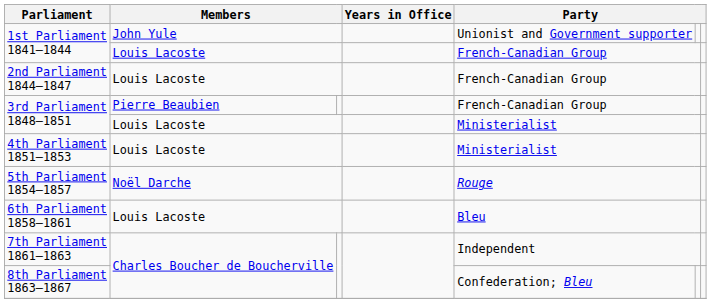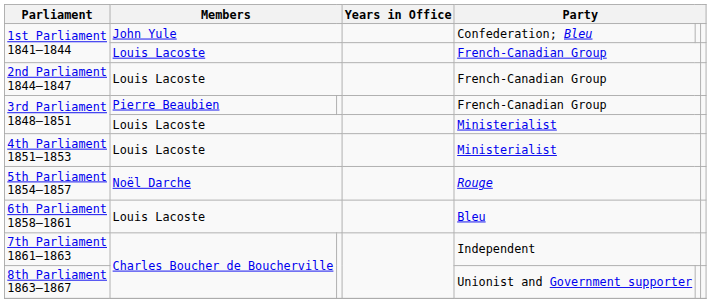 <table class="wikitable">
 <tr>
 <th>Parliament</th>
 <th colspan="2">Members</th>
 <th>Years in Office</th>
 <th colspan="3">Party</th>
 </tr>
 <tr>
 <td rowspan="2"><a href='#'>1st Parliament</a><br>1841–1844</td>
 <td colspan="2"><a href='#'>John Yule</a></td>
 <td></td>
-<td>Unionist and <a href='#'>Government supporter</a></td>
+<td>Confederation; <a href='#'><em>Bleu</em></a></td>
 <td></td>
 <td></td>
 </tr>
 <tr>
 <td colspan="2"><a href='#'>Louis Lacoste</a></td>
 <td></td>
 <td colspan="2"><a href='#'>French-Canadian Group</a></td>
 <td></td>
 </tr>
 <tr>
 <td><a href='#'>2nd Parliament</a> <br>1844–1847</td>
 <td colspan="2">Louis Lacoste</td>
 <td></td>
 <td colspan="2">French-Canadian Group</td>
 <td></td>
 </tr>
 <tr>
 <td rowspan="2"><a href='#'>3rd Parliament</a> <br> 1848–1851</td>
 <td><a href='#'>Pierre Beaubien</a></td>
 <td></td>
 <td></td>
 <td colspan="2">French-Canadian Group</td>
 <td></td>
 </tr>
 <tr>
 <td colspan="2">Louis Lacoste</td>
 <td></td>
 <td colspan="2"><a href='#'>Ministerialist</a></td>
 <td></td>
 </tr>
 <tr>
 <td><a href='#'>4th Parliament</a> <br> 1851–1853</td>
 <td colspan="2">Louis Lacoste</td>
 <td></td>
 <td colspan="2"><a href='#'>Ministerialist</a></td>
 <td></td>
 </tr>
 <tr>
 <td><a href='#'>5th Parliament</a> <br> 1854–1857</td>
 <td colspan="2"><a href='#'>Noël Darche</a></td>
 <td></td>
 <td colspan="2"><a href='#'><em>Rouge</em></a></td>
 <td></td>
 </tr>
 <tr>
 <td><a href='#'>6th Parliament</a> <br> 1858–1861</td>
 <td colspan="2">Louis Lacoste</td>
 <td></td>
 <td colspan="2"><a href='#'>Bleu</a></td>
 <td></td>
 </tr>
 <tr>
 <td><a href='#'>7th Parliament</a> <br> 1861–1863</td>
 <td rowspan="2"><a href='#'>Charles Boucher de Boucherville</a></td>
 <td rowspan="2"></td>
 <td rowspan="2"></td>
 <td colspan="2">Independent</td>
 <td></td>
 </tr>
 <tr>
 <td><a href='#'>8th Parliament</a> <br> 1863–1867</td>
-<td>Confederation; <a href='#'><em>Bleu</em></a></td>
+<td>Unionist and <a href='#'>Government supporter</a></td>
 <td></td>
 <td></td>
 </tr>
 <tr>
 </tr>
 </table>
